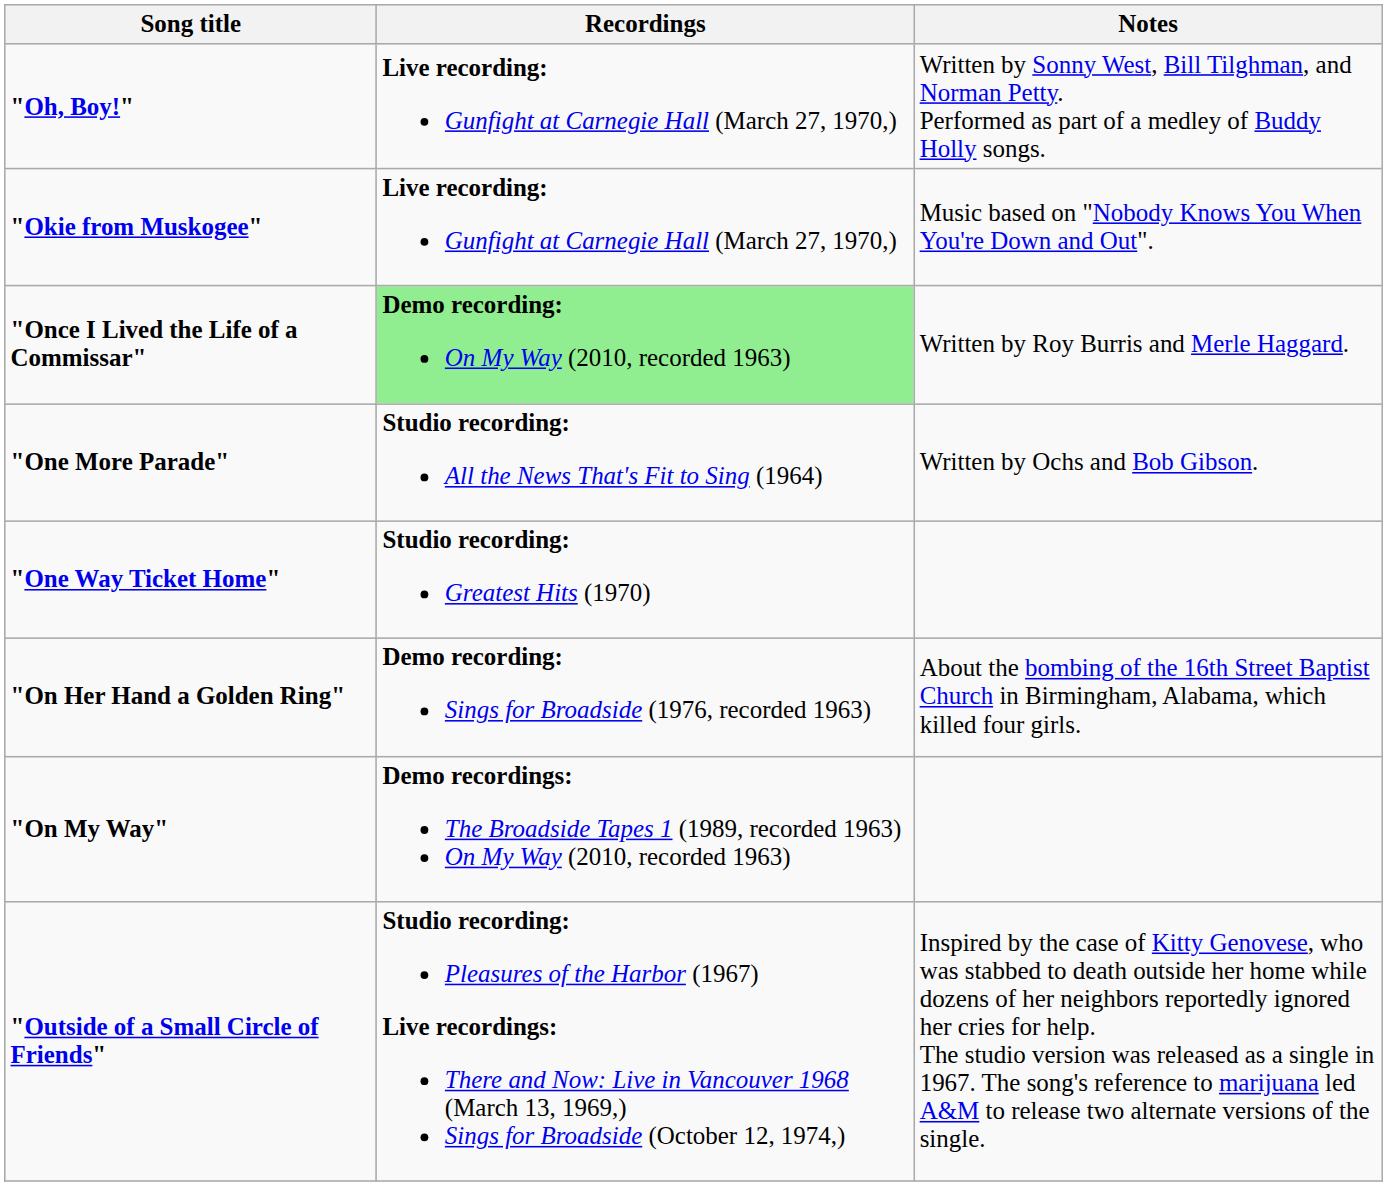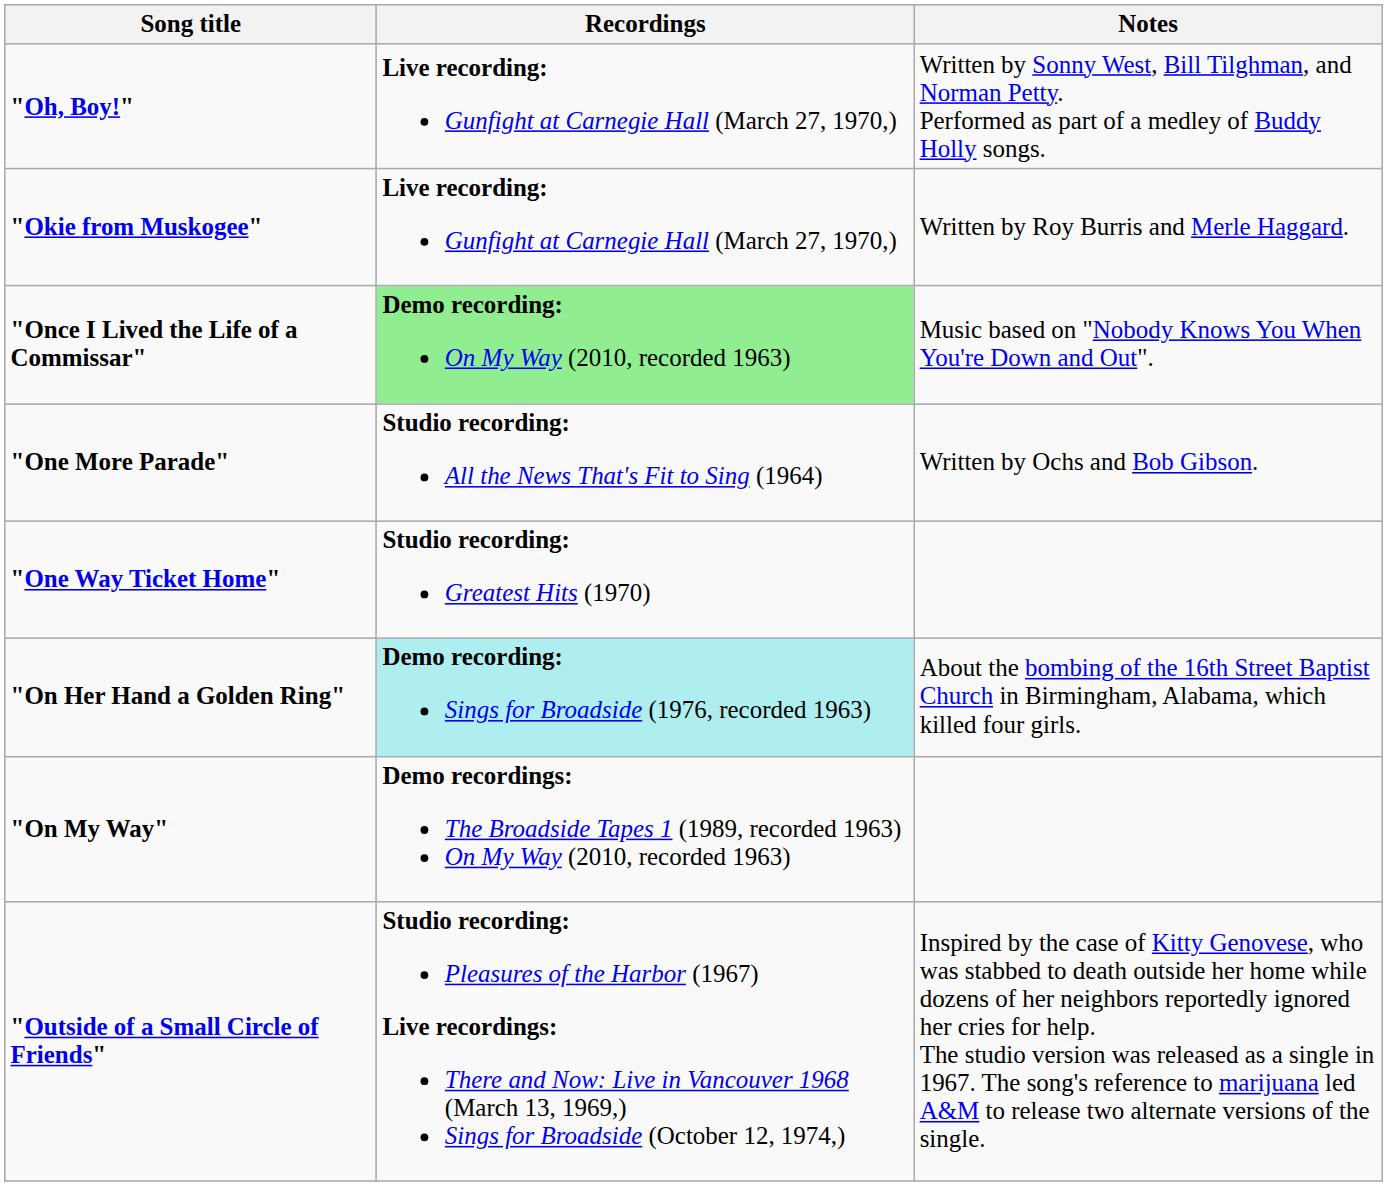 <table class="wikitable" width="100%">
 <tr>
 <th width="27%">Song title</th>
 <th width="39%">Recordings</th>
 <th width="34%">Notes</th>
 </tr>
 <tr>
 <td><strong>"<a href='#'>Oh, Boy!</a>"</strong></td>
 <td><strong>Live recording:</strong><br><ul><li><em><a href='#'>Gunfight at Carnegie Hall</a></em> (March 27, 1970,)</li></ul></td>
 <td>Written by <a href='#'>Sonny West</a>, <a href='#'>Bill Tilghman</a>, and <a href='#'>Norman Petty</a>.<br>Performed as part of a medley of <a href='#'>Buddy Holly</a> songs.</td>
 </tr>
 <tr>
 <td><strong>"<a href='#'>Okie from Muskogee</a>"</strong></td>
 <td><strong>Live recording:</strong><br><ul><li><em><a href='#'>Gunfight at Carnegie Hall</a></em> (March 27, 1970,)</li></ul></td>
-<td>Music based on "<a href='#'>Nobody Knows You When You're Down and Out</a>".</td>
+<td>Written by Roy Burris and <a href='#'>Merle Haggard</a>.</td>
 </tr>
 <tr>
 <td><strong>"Once I Lived the Life of a Commissar"</strong></td>
 <td style="background: lightgreen;"><strong>Demo recording:</strong><br><ul><li><em><a href='#'>On My Way</a></em> (2010, recorded 1963)</li></ul></td>
-<td>Written by Roy Burris and <a href='#'>Merle Haggard</a>.</td>
+<td>Music based on "<a href='#'>Nobody Knows You When You're Down and Out</a>".</td>
 </tr>
 <tr>
 <td><strong>"One More Parade"</strong></td>
 <td><strong>Studio recording:</strong><br><ul><li><em><a href='#'>All the News That's Fit to Sing</a></em> (1964)</li></ul></td>
 <td>Written by Ochs and <a href='#'>Bob Gibson</a>.</td>
 </tr>
 <tr>
 <td><strong>"<a href='#'>One Way Ticket Home</a>"</strong></td>
 <td><strong>Studio recording:</strong><br><ul><li><em><a href='#'>Greatest Hits</a></em> (1970)</li></ul></td>
 <td></td>
 </tr>
 <tr>
 <td><strong>"On Her Hand a Golden Ring"</strong></td>
-<td><strong>Demo recording:</strong><br><ul><li><em><a href='#'>Sings for Broadside</a></em> (1976, recorded 1963)</li></ul></td>
+<td style="background: paleturquoise;"><strong>Demo recording:</strong><br><ul><li><em><a href='#'>Sings for Broadside</a></em> (1976, recorded 1963)</li></ul></td>
 <td>About the <a href='#'>bombing of the 16th Street Baptist Church</a> in Birmingham, Alabama, which killed four girls.</td>
 </tr>
 <tr>
 <td><strong>"On My Way"</strong></td>
 <td><strong>Demo recordings:</strong><br><ul><li><em><a href='#'>The Broadside Tapes 1</a></em> (1989, recorded 1963)</li><li><em><a href='#'>On My Way</a></em> (2010, recorded 1963)</li></ul></td>
 <td></td>
 </tr>
 <tr>
 <td><strong>"<a href='#'>Outside of a Small Circle of Friends</a>"</strong></td>
 <td><strong>Studio recording:</strong><br><ul><li><em><a href='#'>Pleasures of the Harbor</a></em> (1967)</li></ul><strong>Live recordings:</strong><ul><li><em><a href='#'>There and Now: Live in Vancouver 1968</a></em> (March 13, 1969,)</li><li><em><a href='#'>Sings for Broadside</a></em> (October 12, 1974,)</li></ul></td>
 <td>Inspired by the case of <a href='#'>Kitty Genovese</a>, who was stabbed to death outside her home while dozens of her neighbors reportedly ignored her cries for help.<br>The studio version was released as a single in 1967. The song's reference to <a href='#'>marijuana</a> led <a href='#'>A&M</a> to release two alternate versions of the single.</td>
 </tr>
 </table>
